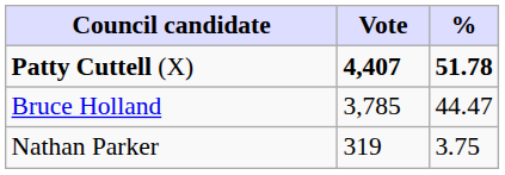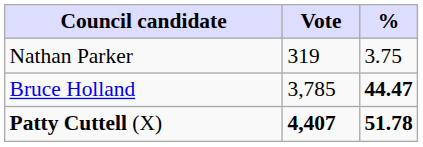 <table class="wikitable">
 <tr>
 <th style="background:#ddf; width:200px;">Council candidate</th>
 <th style="background:#ddf; width:50px;">Vote</th>
 <th style="background:#ddf; width:30px;">%</th>
 </tr>
 <tr>
+<td>Nathan Parker</td>
+<td>319</td>
+<td>3.75</td>
+</tr>
+<tr>
+<td><a href='#'>Bruce Holland</a></td>
+<td>3,785</td>
+<td><strong>44.47</strong></td>
+</tr>
+<tr>
 <td><strong>Patty Cuttell</strong> (X)</td>
 <td><strong>4,407</strong></td>
 <td><strong>51.78</strong></td>
 </tr>
-<tr>
-<td><a href='#'>Bruce Holland</a></td>
-<td>3,785</td>
-<td>44.47</td>
-</tr>
-<tr>
-<td>Nathan Parker</td>
-<td>319</td>
-<td>3.75</td>
-</tr>
 </table>
